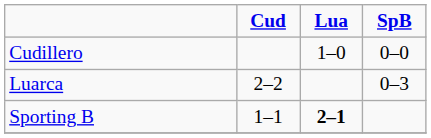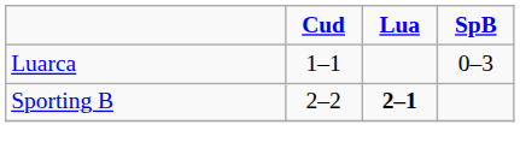 <table style="font-size: 90%; text-align: center" class="wikitable">
 <tr>
 <td width=165></td>
 <td align="center" width=40><strong><a href='#'>Cud</a></strong></td>
 <td width=40><strong><a href='#'>Lua</a></strong></td>
 <td width=40><strong><a href='#'>SpB</a></strong></td>
 </tr>
 <tr>
-<td align=left><a href='#'>Cudillero</a></td>
-<td></td>
-<td> 1–0</td>
-<td> 0–0</td>
-</tr>
-<tr>
 <td align=left><a href='#'>Luarca</a></td>
-<td> 2–2</td>
+<td> 1–1</td>
 <td></td>
 <td> 0–3</td>
 </tr>
 <tr>
 <td align=left><a href='#'>Sporting B</a></td>
-<td> 1–1</td>
+<td> 2–2</td>
 <td><strong> 2–1</strong></td>
 <td></td>
 </tr>
 <tr>
 </tr>
 </table>
